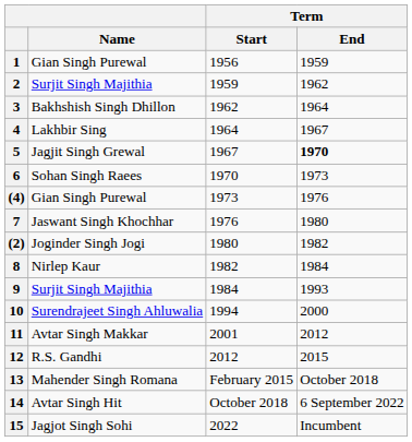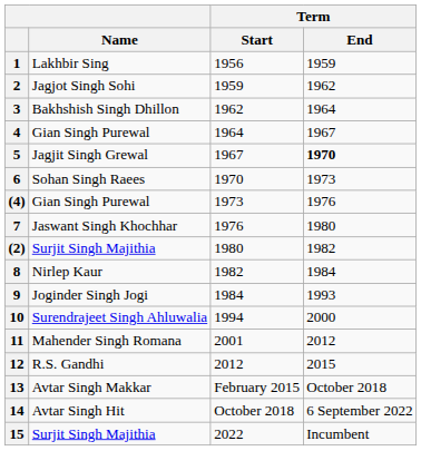 <table class="wikitable">
 <tr>
 <th colspan="2"></th>
 <th colspan="2">Term</th>
 </tr>
 <tr>
 <th></th>
 <th>Name</th>
 <th>Start</th>
 <th>End</th>
 </tr>
 <tr>
 <th>1</th>
-<td>Gian Singh Purewal</td>
+<td>Lakhbir Sing</td>
 <td>1956</td>
 <td>1959</td>
 </tr>
 <tr>
 <th>2</th>
-<td><a href='#'>Surjit Singh Majithia</a></td>
+<td>Jagjot Singh Sohi<br></td>
 <td>1959</td>
 <td>1962</td>
 </tr>
 <tr>
 <th>3</th>
 <td>Bakhshish Singh Dhillon</td>
 <td>1962</td>
 <td>1964</td>
 </tr>
 <tr>
 <th>4</th>
-<td>Lakhbir Sing</td>
+<td>Gian Singh Purewal</td>
 <td>1964</td>
 <td>1967</td>
 </tr>
 <tr>
 <th>5</th>
 <td>Jagjit Singh Grewal</td>
 <td>1967</td>
 <td><strong>1970</strong></td>
 </tr>
 <tr>
 <th>6</th>
 <td>Sohan Singh Raees</td>
 <td>1970</td>
 <td>1973</td>
 </tr>
 <tr>
 <th>(4)</th>
 <td>Gian Singh Purewal</td>
 <td>1973</td>
 <td>1976</td>
 </tr>
 <tr>
 <th>7</th>
 <td>Jaswant Singh Khochhar</td>
 <td>1976</td>
 <td>1980</td>
 </tr>
 <tr>
 <th>(2)</th>
-<td>Joginder Singh Jogi</td>
+<td><a href='#'>Surjit Singh Majithia</a></td>
 <td>1980</td>
 <td>1982</td>
 </tr>
 <tr>
 <th>8</th>
 <td>Nirlep Kaur</td>
 <td>1982</td>
 <td>1984</td>
 </tr>
 <tr>
 <th>9</th>
-<td><a href='#'>Surjit Singh Majithia</a></td>
+<td>Joginder Singh Jogi</td>
 <td>1984</td>
 <td>1993</td>
 </tr>
 <tr>
 <th>10</th>
 <td><a href='#'>Surendrajeet Singh Ahluwalia</a></td>
 <td>1994</td>
 <td>2000</td>
 </tr>
 <tr>
 <th>11</th>
-<td>Avtar Singh Makkar</td>
+<td>Mahender Singh Romana</td>
 <td>2001</td>
 <td>2012</td>
 </tr>
 <tr>
 <th>12</th>
 <td>R.S. Gandhi</td>
 <td>2012</td>
 <td>2015</td>
 </tr>
 <tr>
 <th>13</th>
-<td>Mahender Singh Romana</td>
+<td>Avtar Singh Makkar</td>
 <td>February 2015</td>
 <td>October 2018</td>
 </tr>
 <tr>
 <th>14</th>
 <td>Avtar Singh Hit</td>
 <td>October 2018</td>
 <td>6 September 2022</td>
 </tr>
 <tr>
 <th>15</th>
-<td>Jagjot Singh Sohi<br></td>
+<td><a href='#'>Surjit Singh Majithia</a></td>
 <td>2022</td>
 <td>Incumbent</td>
 </tr>
 </table>
